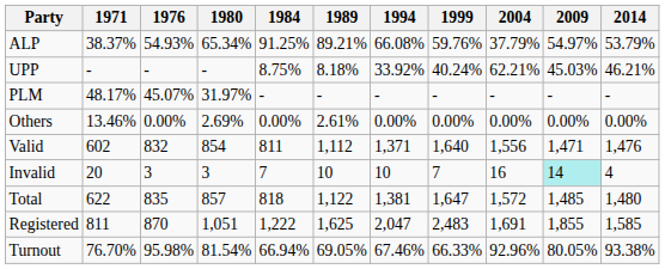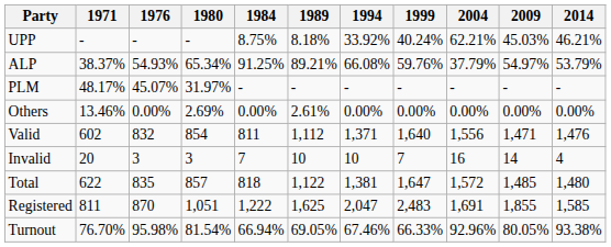 <table class="wikitable">
 <tr>
 <th>Party</th>
 <th>1971</th>
 <th>1976</th>
 <th>1980</th>
 <th>1984</th>
 <th>1989</th>
 <th>1994</th>
 <th>1999</th>
 <th>2004</th>
 <th>2009</th>
 <th>2014</th>
 </tr>
 <tr>
+<td>UPP</td>
+<td>-</td>
+<td>-</td>
+<td>-</td>
+<td>8.75%</td>
+<td>8.18%</td>
+<td>33.92%</td>
+<td>40.24%</td>
+<td>62.21%</td>
+<td>45.03%</td>
+<td>46.21%</td>
+</tr>
+<tr>
 <td>ALP</td>
 <td>38.37%</td>
 <td>54.93%</td>
 <td>65.34%</td>
 <td>91.25%</td>
 <td>89.21%</td>
 <td>66.08%</td>
 <td>59.76%</td>
 <td>37.79%</td>
 <td>54.97%</td>
 <td>53.79%</td>
-</tr>
-<tr>
-<td>UPP</td>
-<td>-</td>
-<td>-</td>
-<td>-</td>
-<td>8.75%</td>
-<td>8.18%</td>
-<td>33.92%</td>
-<td>40.24%</td>
-<td>62.21%</td>
-<td>45.03%</td>
-<td>46.21%</td>
 </tr>
 <tr>
 <td>PLM</td>
 <td>48.17%</td>
 <td>45.07%</td>
 <td>31.97%</td>
 <td>-</td>
 <td>-</td>
 <td>-</td>
 <td>-</td>
 <td>-</td>
 <td>-</td>
 <td>-</td>
 </tr>
 <tr>
 <td>Others</td>
 <td>13.46%</td>
 <td>0.00%</td>
 <td>2.69%</td>
 <td>0.00%</td>
 <td>2.61%</td>
 <td>0.00%</td>
 <td>0.00%</td>
 <td>0.00%</td>
 <td>0.00%</td>
 <td>0.00%</td>
 </tr>
 <tr>
 <td>Valid</td>
 <td>602</td>
 <td>832</td>
 <td>854</td>
 <td>811</td>
 <td>1,112</td>
 <td>1,371</td>
 <td>1,640</td>
 <td>1,556</td>
 <td>1,471</td>
 <td>1,476</td>
 </tr>
 <tr>
 <td>Invalid</td>
 <td>20</td>
 <td>3</td>
 <td>3</td>
 <td>7</td>
 <td>10</td>
 <td>10</td>
 <td>7</td>
 <td>16</td>
-<td style="background: paleturquoise;">14</td>
+<td>14</td>
 <td>4</td>
 </tr>
 <tr>
 <td>Total</td>
 <td>622</td>
 <td>835</td>
 <td>857</td>
 <td>818</td>
 <td>1,122</td>
 <td>1,381</td>
 <td>1,647</td>
 <td>1,572</td>
 <td>1,485</td>
 <td>1,480</td>
 </tr>
 <tr>
 <td>Registered</td>
 <td>811</td>
 <td>870</td>
 <td>1,051</td>
 <td>1,222</td>
 <td>1,625</td>
 <td>2,047</td>
 <td>2,483</td>
 <td>1,691</td>
 <td>1,855</td>
 <td>1,585</td>
 </tr>
 <tr>
 <td>Turnout</td>
 <td>76.70%</td>
 <td>95.98%</td>
 <td>81.54%</td>
 <td>66.94%</td>
 <td>69.05%</td>
 <td>67.46%</td>
 <td>66.33%</td>
 <td>92.96%</td>
 <td>80.05%</td>
 <td>93.38%</td>
 </tr>
 </table>
